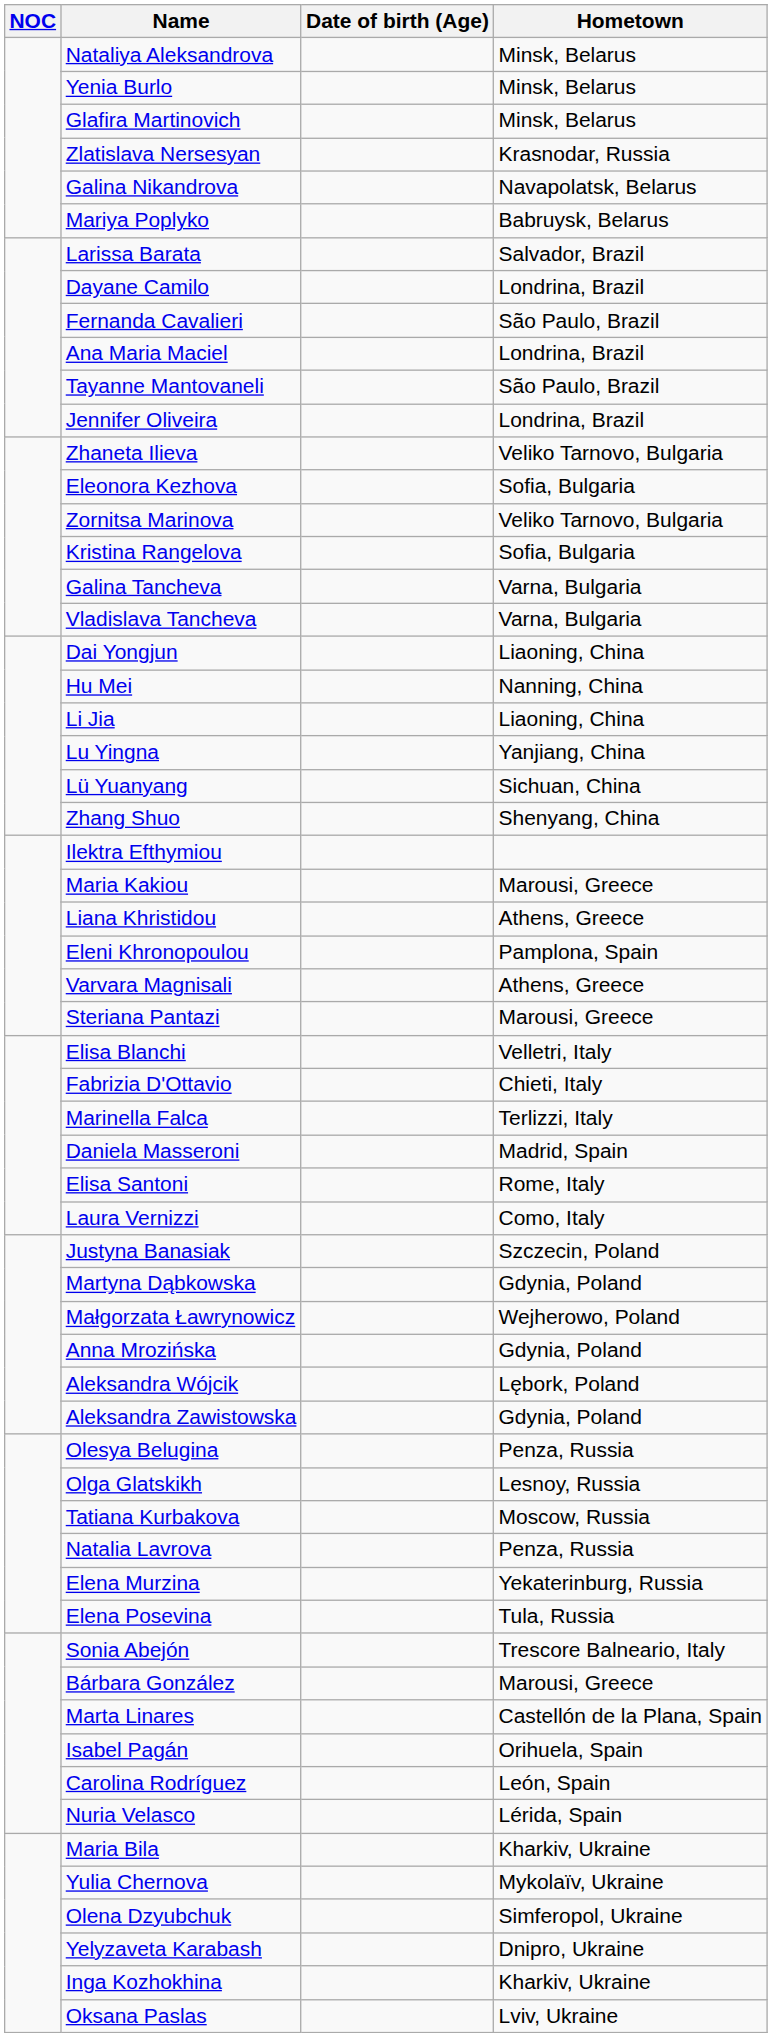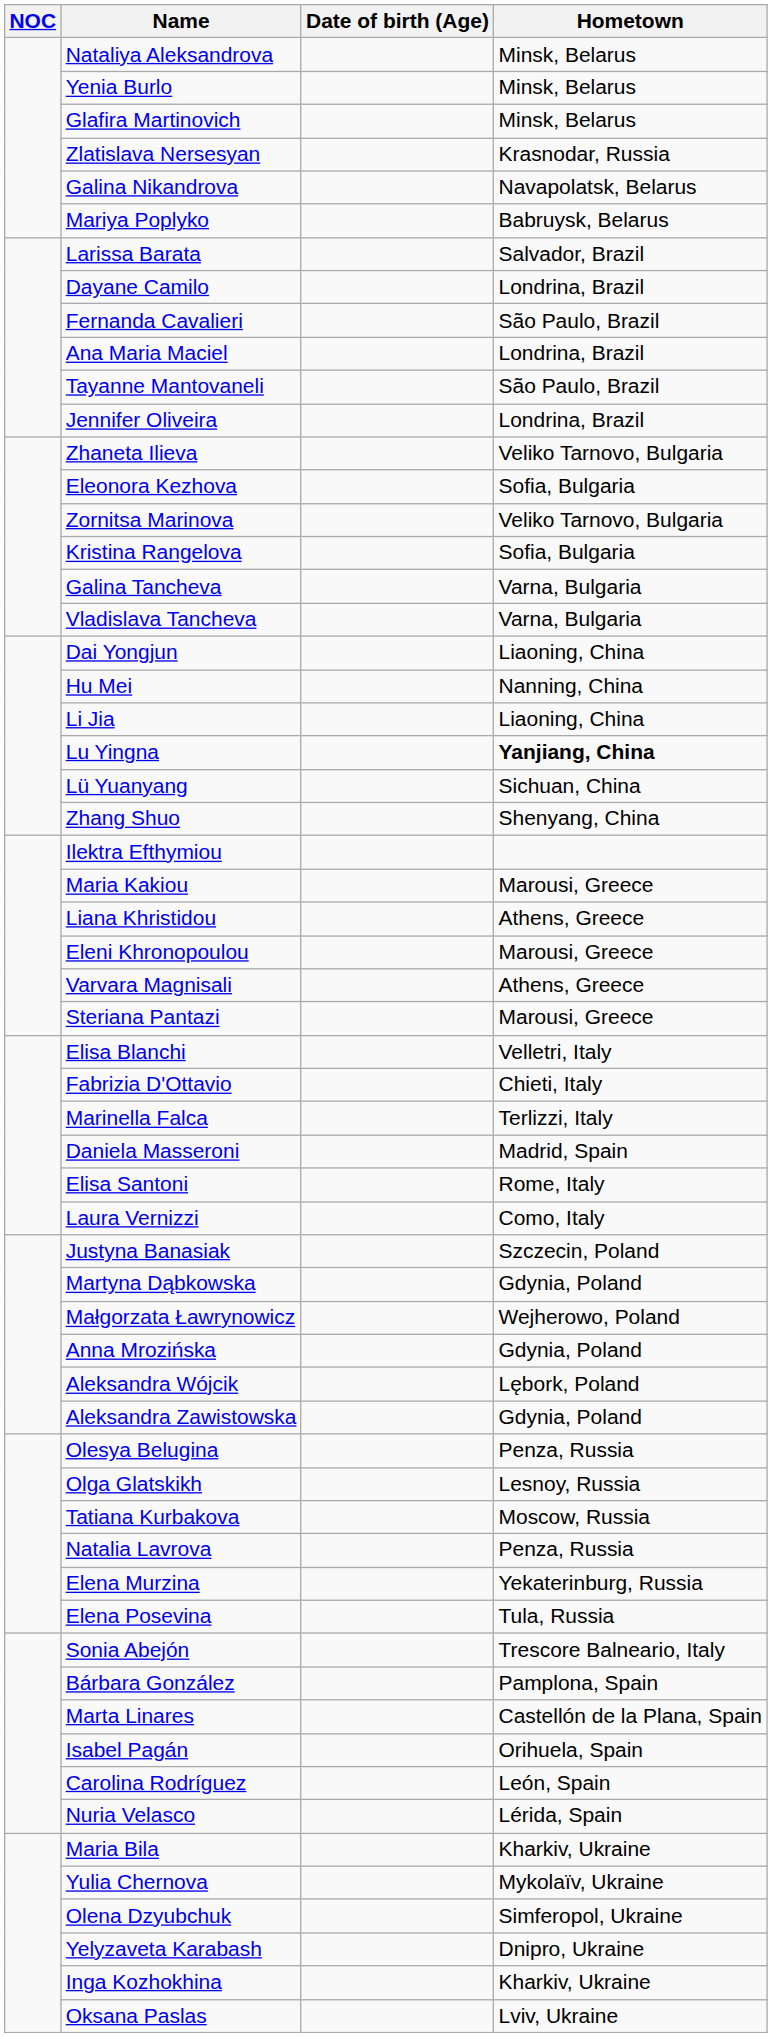 <table class="wikitable sortable">
 <tr>
 <th><a href='#'>NOC</a></th>
 <th>Name</th>
 <th>Date of birth (Age)</th>
 <th>Hometown</th>
 </tr>
 <tr>
 <td rowspan="6"></td>
 <td><a href='#'>Nataliya Aleksandrova</a></td>
 <td></td>
 <td>Minsk, Belarus</td>
 </tr>
 <tr>
 <td><a href='#'>Yenia Burlo</a></td>
 <td></td>
 <td>Minsk, Belarus</td>
 </tr>
 <tr>
 <td><a href='#'>Glafira Martinovich</a></td>
 <td></td>
 <td>Minsk, Belarus</td>
 </tr>
 <tr>
 <td><a href='#'>Zlatislava Nersesyan</a></td>
 <td></td>
 <td>Krasnodar, Russia</td>
 </tr>
 <tr>
 <td><a href='#'>Galina Nikandrova</a></td>
 <td></td>
 <td>Navapolatsk, Belarus</td>
 </tr>
 <tr>
 <td><a href='#'>Mariya Poplyko</a></td>
 <td></td>
 <td>Babruysk, Belarus</td>
 </tr>
 <tr>
 <td rowspan="6"></td>
 <td><a href='#'>Larissa Barata</a></td>
 <td></td>
 <td>Salvador, Brazil</td>
 </tr>
 <tr>
 <td><a href='#'>Dayane Camilo</a></td>
 <td></td>
 <td>Londrina, Brazil</td>
 </tr>
 <tr>
 <td><a href='#'>Fernanda Cavalieri</a></td>
 <td></td>
 <td>São Paulo, Brazil</td>
 </tr>
 <tr>
 <td><a href='#'>Ana Maria Maciel</a></td>
 <td></td>
 <td>Londrina, Brazil</td>
 </tr>
 <tr>
 <td><a href='#'>Tayanne Mantovaneli</a></td>
 <td></td>
 <td>São Paulo, Brazil</td>
 </tr>
 <tr>
 <td><a href='#'>Jennifer Oliveira</a></td>
 <td></td>
 <td>Londrina, Brazil</td>
 </tr>
 <tr>
 <td rowspan="6"></td>
 <td><a href='#'>Zhaneta Ilieva</a></td>
 <td></td>
 <td>Veliko Tarnovo, Bulgaria</td>
 </tr>
 <tr>
 <td><a href='#'>Eleonora Kezhova</a></td>
 <td></td>
 <td>Sofia, Bulgaria</td>
 </tr>
 <tr>
 <td><a href='#'>Zornitsa Marinova</a></td>
 <td></td>
 <td>Veliko Tarnovo, Bulgaria</td>
 </tr>
 <tr>
 <td><a href='#'>Kristina Rangelova</a></td>
 <td></td>
 <td>Sofia, Bulgaria</td>
 </tr>
 <tr>
 <td><a href='#'>Galina Tancheva</a></td>
 <td></td>
 <td>Varna, Bulgaria</td>
 </tr>
 <tr>
 <td><a href='#'>Vladislava Tancheva</a></td>
 <td></td>
 <td>Varna, Bulgaria</td>
 </tr>
 <tr>
 <td rowspan="6"></td>
 <td><a href='#'>Dai Yongjun</a></td>
 <td></td>
 <td>Liaoning, China</td>
 </tr>
 <tr>
 <td><a href='#'>Hu Mei</a></td>
 <td></td>
 <td>Nanning, China</td>
 </tr>
 <tr>
 <td><a href='#'>Li Jia</a></td>
 <td></td>
 <td>Liaoning, China</td>
 </tr>
 <tr>
 <td><a href='#'>Lu Yingna</a></td>
 <td></td>
-<td>Yanjiang, China</td>
+<td><strong>Yanjiang, China</strong></td>
 </tr>
 <tr>
 <td><a href='#'>Lü Yuanyang</a></td>
 <td></td>
 <td>Sichuan, China</td>
 </tr>
 <tr>
 <td><a href='#'>Zhang Shuo</a></td>
 <td></td>
 <td>Shenyang, China</td>
 </tr>
 <tr>
 <td rowspan="6"></td>
 <td><a href='#'>Ilektra Efthymiou</a></td>
 <td></td>
 <td></td>
 </tr>
 <tr>
 <td><a href='#'>Maria Kakiou</a></td>
 <td></td>
 <td>Marousi, Greece</td>
 </tr>
 <tr>
 <td><a href='#'>Liana Khristidou</a></td>
 <td></td>
 <td>Athens, Greece</td>
 </tr>
 <tr>
 <td><a href='#'>Eleni Khronopoulou</a></td>
 <td></td>
-<td>Pamplona, Spain</td>
+<td>Marousi, Greece</td>
 </tr>
 <tr>
 <td><a href='#'>Varvara Magnisali</a></td>
 <td></td>
 <td>Athens, Greece</td>
 </tr>
 <tr>
 <td><a href='#'>Steriana Pantazi</a></td>
 <td></td>
 <td>Marousi, Greece</td>
 </tr>
 <tr>
 <td rowspan="6"></td>
 <td><a href='#'>Elisa Blanchi</a></td>
 <td></td>
 <td>Velletri, Italy</td>
 </tr>
 <tr>
 <td><a href='#'>Fabrizia D'Ottavio</a></td>
 <td></td>
 <td>Chieti, Italy</td>
 </tr>
 <tr>
 <td><a href='#'>Marinella Falca</a></td>
 <td></td>
 <td>Terlizzi, Italy</td>
 </tr>
 <tr>
 <td><a href='#'>Daniela Masseroni</a></td>
 <td></td>
 <td>Madrid, Spain</td>
 </tr>
 <tr>
 <td><a href='#'>Elisa Santoni</a></td>
 <td></td>
 <td>Rome, Italy</td>
 </tr>
 <tr>
 <td><a href='#'>Laura Vernizzi</a></td>
 <td></td>
 <td>Como, Italy</td>
 </tr>
 <tr>
 <td rowspan="6"></td>
 <td><a href='#'>Justyna Banasiak</a></td>
 <td></td>
 <td>Szczecin, Poland</td>
 </tr>
 <tr>
 <td><a href='#'>Martyna Dąbkowska</a></td>
 <td></td>
 <td>Gdynia, Poland</td>
 </tr>
 <tr>
 <td><a href='#'>Małgorzata Ławrynowicz</a></td>
 <td></td>
 <td>Wejherowo, Poland</td>
 </tr>
 <tr>
 <td><a href='#'>Anna Mrozińska</a></td>
 <td></td>
 <td>Gdynia, Poland</td>
 </tr>
 <tr>
 <td><a href='#'>Aleksandra Wójcik</a></td>
 <td></td>
 <td>Lębork, Poland</td>
 </tr>
 <tr>
 <td><a href='#'>Aleksandra Zawistowska</a></td>
 <td></td>
 <td>Gdynia, Poland</td>
 </tr>
 <tr>
 <td rowspan="6"></td>
 <td><a href='#'>Olesya Belugina</a></td>
 <td></td>
 <td>Penza, Russia</td>
 </tr>
 <tr>
 <td><a href='#'>Olga Glatskikh</a></td>
 <td></td>
 <td>Lesnoy, Russia</td>
 </tr>
 <tr>
 <td><a href='#'>Tatiana Kurbakova</a></td>
 <td></td>
 <td>Moscow, Russia</td>
 </tr>
 <tr>
 <td><a href='#'>Natalia Lavrova</a></td>
 <td></td>
 <td>Penza, Russia</td>
 </tr>
 <tr>
 <td><a href='#'>Elena Murzina</a></td>
 <td></td>
 <td>Yekaterinburg, Russia</td>
 </tr>
 <tr>
 <td><a href='#'>Elena Posevina</a></td>
 <td></td>
 <td>Tula, Russia</td>
 </tr>
 <tr>
 <td rowspan="6"></td>
 <td><a href='#'>Sonia Abejón</a></td>
 <td></td>
 <td>Trescore Balneario, Italy</td>
 </tr>
 <tr>
 <td><a href='#'>Bárbara González</a></td>
 <td></td>
-<td>Marousi, Greece</td>
+<td>Pamplona, Spain</td>
 </tr>
 <tr>
 <td><a href='#'>Marta Linares</a></td>
 <td></td>
 <td>Castellón de la Plana, Spain</td>
 </tr>
 <tr>
 <td><a href='#'>Isabel Pagán</a></td>
 <td></td>
 <td>Orihuela, Spain</td>
 </tr>
 <tr>
 <td><a href='#'>Carolina Rodríguez</a></td>
 <td></td>
 <td>León, Spain</td>
 </tr>
 <tr>
 <td><a href='#'>Nuria Velasco</a></td>
 <td></td>
 <td>Lérida, Spain</td>
 </tr>
 <tr>
 <td rowspan="6"></td>
 <td><a href='#'>Maria Bila</a></td>
 <td></td>
 <td>Kharkiv, Ukraine</td>
 </tr>
 <tr>
 <td><a href='#'>Yulia Chernova</a></td>
 <td></td>
 <td>Mykolaïv, Ukraine</td>
 </tr>
 <tr>
 <td><a href='#'>Olena Dzyubchuk</a></td>
 <td></td>
 <td>Simferopol, Ukraine</td>
 </tr>
 <tr>
 <td><a href='#'>Yelyzaveta Karabash</a></td>
 <td></td>
 <td>Dnipro, Ukraine</td>
 </tr>
 <tr>
 <td><a href='#'>Inga Kozhokhina</a></td>
 <td></td>
 <td>Kharkiv, Ukraine</td>
 </tr>
 <tr>
 <td><a href='#'>Oksana Paslas</a></td>
 <td></td>
 <td>Lviv, Ukraine</td>
 </tr>
 </table>
